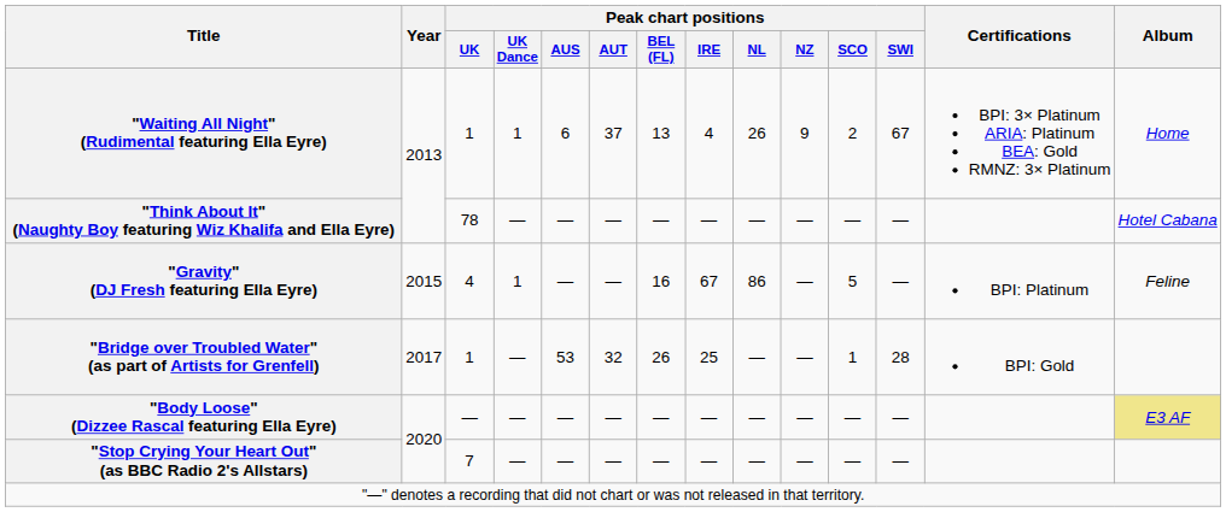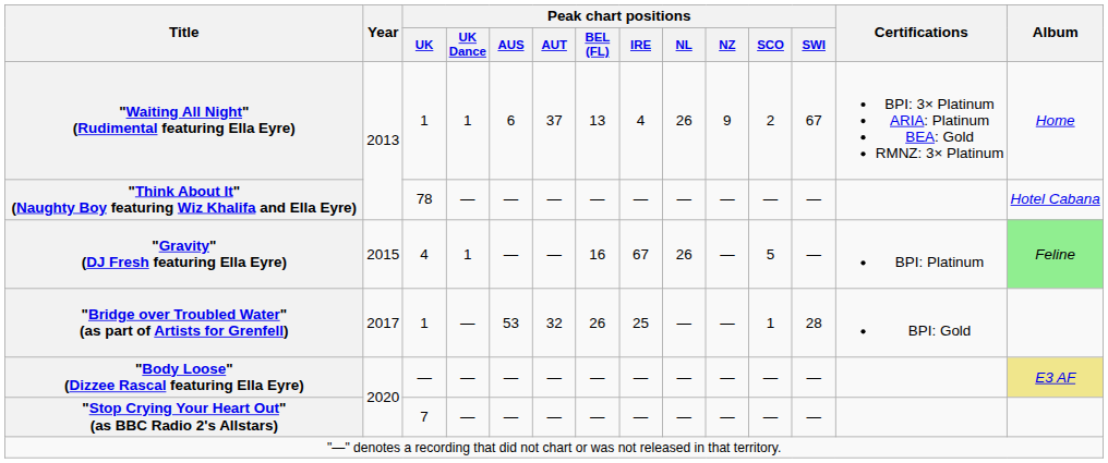 <table class="wikitable plainrowheaders" style="text-align:center;">
 <tr>
 <th scope="col" rowspan="2" style="width:24em;">Title</th>
 <th scope="col" rowspan="2" style="width:1em;">Year</th>
 <th scope="col" colspan="10">Peak chart positions</th>
 <th scope="col" rowspan="2">Certifications</th>
 <th scope="col" rowspan="2">Album</th>
 </tr>
 <tr>
 <th scope="col" style="width:3em;font-size:85%;"><a href='#'>UK</a><br></th>
 <th scope="col" style="width:3em;font-size:85%;"><a href='#'>UK<br>Dance</a></th>
 <th scope="col" style="width:3em;font-size:85%;"><a href='#'>AUS</a><br></th>
 <th scope="col" style="width:3em;font-size:85%;"><a href='#'>AUT</a><br></th>
 <th scope="col" style="width:3em;font-size:85%;"><a href='#'>BEL (FL)</a><br></th>
 <th scope="col" style="width:3em;font-size:85%;"><a href='#'>IRE</a><br></th>
 <th scope="col" style="width:3em;font-size:85%;"><a href='#'>NL</a><br></th>
 <th scope="col" style="width:3em;font-size:85%;"><a href='#'>NZ</a><br></th>
 <th scope="col" style="width:3em;font-size:85%;"><a href='#'>SCO</a></th>
 <th scope="col" style="width:3em;font-size:85%;"><a href='#'>SWI</a><br></th>
 </tr>
 <tr>
 <th scope="row">"<a href='#'>Waiting All Night</a>"<br><span>(<a href='#'>Rudimental</a> featuring Ella Eyre)</span></th>
 <td rowspan="2">2013</td>
 <td>1</td>
 <td>1</td>
 <td>6</td>
 <td>37</td>
 <td>13</td>
 <td>4</td>
 <td>26</td>
 <td>9</td>
 <td>2</td>
 <td>67</td>
 <td><br><ul><li>BPI: 3× Platinum</li><li><a href='#'>ARIA</a>: Platinum</li><li><a href='#'>BEA</a>: Gold</li><li>RMNZ: 3× Platinum</li></ul></td>
 <td><em><a href='#'>Home</a></em></td>
 </tr>
 <tr>
 <th scope="row">"<a href='#'>Think About It</a>"<br><span>(<a href='#'>Naughty Boy</a> featuring <a href='#'>Wiz Khalifa</a> and Ella Eyre)</span></th>
 <td>78</td>
 <td>—</td>
 <td>—</td>
 <td>—</td>
 <td>—</td>
 <td>—</td>
 <td>—</td>
 <td>—</td>
 <td>—</td>
 <td>—</td>
 <td></td>
 <td><em><a href='#'>Hotel Cabana</a></em></td>
 </tr>
 <tr>
 <th scope="row">"<a href='#'>Gravity</a>"<br><span>(<a href='#'>DJ Fresh</a> featuring Ella Eyre)</span></th>
 <td>2015</td>
 <td>4</td>
 <td>1</td>
 <td>—</td>
 <td>—</td>
 <td>16</td>
 <td>67</td>
-<td>86</td>
+<td>26</td>
 <td>—</td>
 <td>5</td>
 <td>—</td>
 <td><br><ul><li>BPI: Platinum</li></ul></td>
-<td><em>Feline</em></td>
+<td style="background: lightgreen;"><em>Feline</em></td>
 </tr>
 <tr>
 <th scope="row">"<a href='#'>Bridge over Troubled Water</a>"<br><span>(as part of <a href='#'>Artists for Grenfell</a>)</span></th>
 <td>2017</td>
 <td>1</td>
 <td>—</td>
 <td>53</td>
 <td>32</td>
 <td>26</td>
 <td>25</td>
 <td>—</td>
 <td>—</td>
 <td>1</td>
 <td>28</td>
 <td><br><ul><li>BPI: Gold</li></ul></td>
 <td></td>
 </tr>
 <tr>
 <th scope="row">"<a href='#'>Body Loose</a>"<br><span>(<a href='#'>Dizzee Rascal</a> featuring Ella Eyre)</span></th>
 <td rowspan="2">2020</td>
 <td>—</td>
 <td>—</td>
 <td>—</td>
 <td>—</td>
 <td>—</td>
 <td>—</td>
 <td>—</td>
 <td>—</td>
 <td>—</td>
 <td>—</td>
 <td></td>
 <td style="background: khaki;"><em><a href='#'>E3 AF</a></em></td>
 </tr>
 <tr>
 <th scope="row">"<a href='#'>Stop Crying Your Heart Out</a>"<br><span>(as BBC Radio 2's Allstars)</span></th>
 <td>7</td>
 <td>—</td>
 <td>—</td>
 <td>—</td>
 <td>—</td>
 <td>—</td>
 <td>—</td>
 <td>—</td>
 <td>—</td>
 <td>—</td>
 <td></td>
 <td></td>
 </tr>
 <tr>
 <td colspan="23" style="font-size:90%">"—" denotes a recording that did not chart or was not released in that territory.</td>
 </tr>
 </table>
